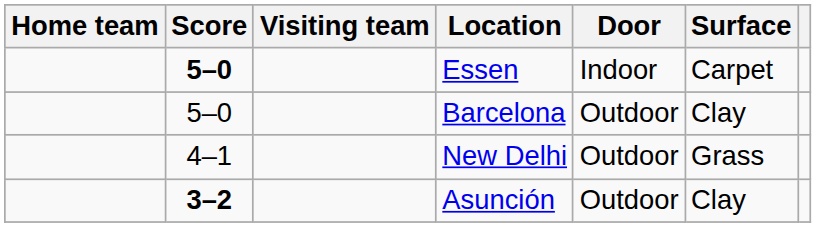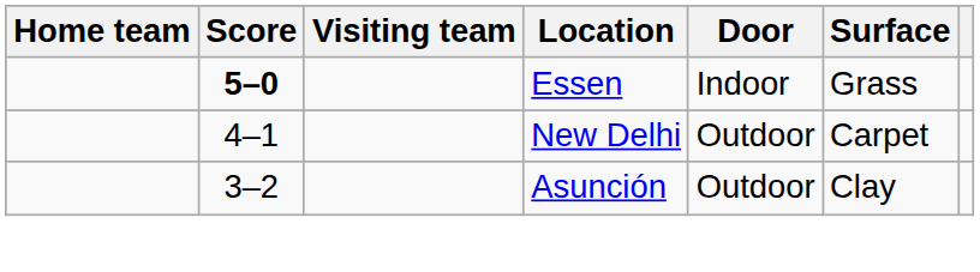 <table class="wikitable" style="border:1px solid #aaa;">
 <tr>
 <th>Home team</th>
 <th>Score</th>
 <th>Visiting team</th>
 <th>Location</th>
 <th>Door</th>
 <th>Surface</th>
 <th></th>
 </tr>
 <tr>
 <td><strong></strong></td>
 <td style="text-align:center;"><strong>5–0</strong></td>
 <td></td>
 <td><a href='#'>Essen</a></td>
 <td>Indoor</td>
-<td>Carpet</td>
-<td></td>
-</tr>
-<tr>
-<td><strong></strong></td>
-<td style="text-align:center;">5–0</td>
-<td></td>
-<td><a href='#'>Barcelona</a></td>
-<td>Outdoor</td>
-<td>Clay</td>
+<td>Grass</td>
 <td></td>
 </tr>
 <tr>
 <td><strong></strong></td>
 <td style="text-align:center;">4–1</td>
 <td></td>
 <td><a href='#'>New Delhi</a></td>
 <td>Outdoor</td>
-<td>Grass</td>
+<td>Carpet</td>
 <td></td>
 </tr>
 <tr>
 <td><strong></strong></td>
-<td style="text-align:center;"><strong>3–2</strong></td>
+<td style="text-align:center;">3–2</td>
 <td></td>
 <td><a href='#'>Asunción</a></td>
 <td>Outdoor</td>
 <td>Clay</td>
 <td></td>
 </tr>
 </table>
